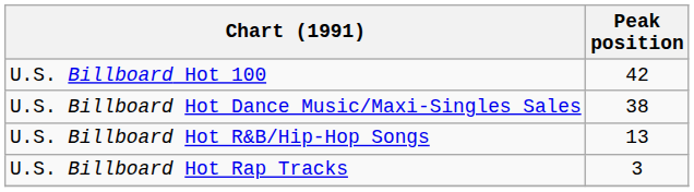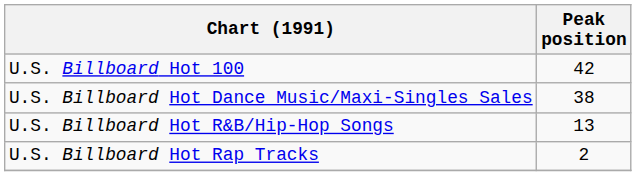 <table class="wikitable sortable">
 <tr>
 <th>Chart (1991)</th>
 <th>Peak<br>position</th>
 </tr>
 <tr>
 <td align="left">U.S. <a href='#'><em>Billboard</em> Hot 100</a></td>
 <td align="center">42</td>
 </tr>
 <tr>
 <td align="left">U.S. <em>Billboard</em> <a href='#'>Hot Dance Music/Maxi-Singles Sales</a></td>
 <td align="center">38</td>
 </tr>
 <tr>
 <td align="left">U.S. <em>Billboard</em> <a href='#'>Hot R&B/Hip-Hop Songs</a></td>
 <td align="center">13</td>
 </tr>
 <tr>
 <td align="left">U.S. <em>Billboard</em> <a href='#'>Hot Rap Tracks</a></td>
-<td align="center">3</td>
+<td align="center">2</td>
 </tr>
 <tr>
 </tr>
 </table>
